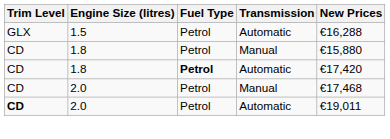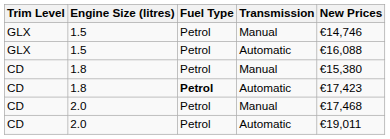 <table class="wikitable">
 <tr>
 <th>Trim Level</th>
 <th>Engine Size (litres)</th>
 <th>Fuel Type</th>
 <th>Transmission</th>
 <th>New Prices</th>
 </tr>
 <tr>
 <td>GLX</td>
 <td>1.5</td>
 <td>Petrol</td>
+<td>Manual</td>
+<td>€14,746</td>
+</tr>
+<tr>
+<td>GLX</td>
+<td>1.5</td>
+<td>Petrol</td>
 <td>Automatic</td>
-<td>€16,288</td>
+<td>€16,088</td>
 </tr>
 <tr>
 <td>CD</td>
 <td>1.8</td>
 <td>Petrol</td>
 <td>Manual</td>
-<td>€15,880</td>
+<td>€15,380</td>
 </tr>
 <tr>
 <td>CD</td>
 <td>1.8</td>
 <td><strong>Petrol</strong></td>
 <td>Automatic</td>
-<td>€17,420</td>
+<td>€17,423</td>
 </tr>
 <tr>
 <td>CD</td>
 <td>2.0</td>
 <td>Petrol</td>
 <td>Manual</td>
 <td>€17,468</td>
 </tr>
 <tr>
-<td><strong>CD</strong></td>
+<td>CD</td>
 <td>2.0</td>
 <td>Petrol</td>
 <td>Automatic</td>
 <td>€19,011</td>
 </tr>
 </table>
